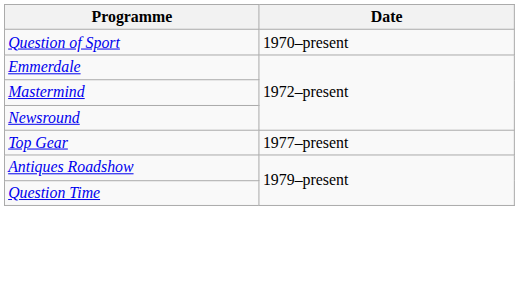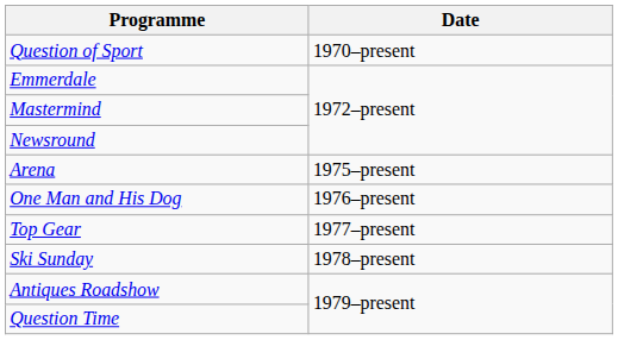 <table class="wikitable">
 <tr>
 <th width=250>Programme</th>
 <th width=250>Date</th>
 </tr>
 <tr>
 <td><em><a href='#'>Question of Sport</a></em></td>
 <td>1970–present</td>
 </tr>
 <tr>
 <td><em><a href='#'>Emmerdale</a></em></td>
 <td rowspan="3">1972–present</td>
 </tr>
 <tr>
 <td><em><a href='#'>Mastermind</a></em></td>
 </tr>
 <tr>
 <td><em><a href='#'>Newsround</a></em></td>
 </tr>
 <tr>
+<td><em><a href='#'>Arena</a></em></td>
+<td>1975–present</td>
+</tr>
+<tr>
+<td><em><a href='#'>One Man and His Dog</a></em></td>
+<td>1976–present</td>
+</tr>
+<tr>
 <td><em><a href='#'>Top Gear</a></em></td>
 <td>1977–present</td>
+</tr>
+<tr>
+<td><em><a href='#'>Ski Sunday</a></em></td>
+<td>1978–present</td>
 </tr>
 <tr>
 <td><em><a href='#'>Antiques Roadshow</a></em></td>
 <td rowspan="2">1979–present</td>
 </tr>
 <tr>
 <td><em><a href='#'>Question Time</a></em></td>
 </tr>
 </table>
